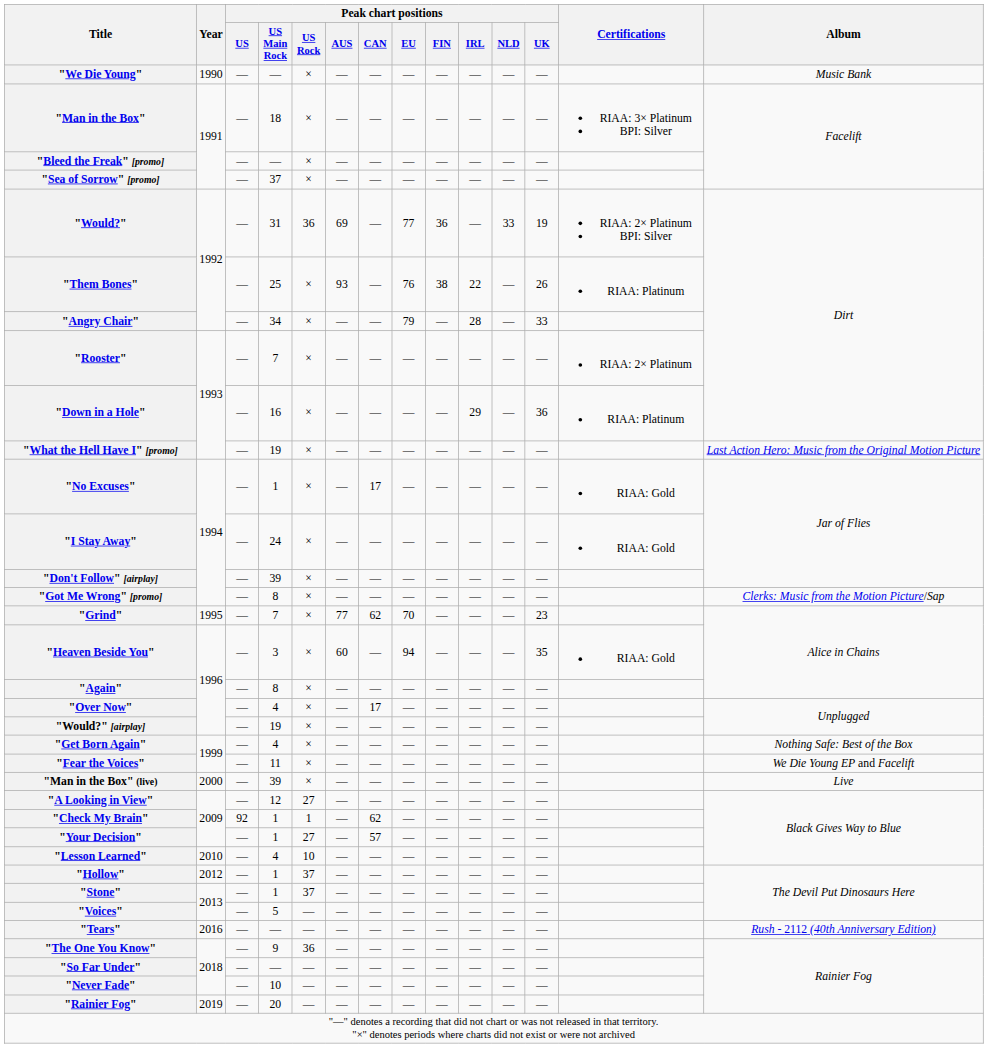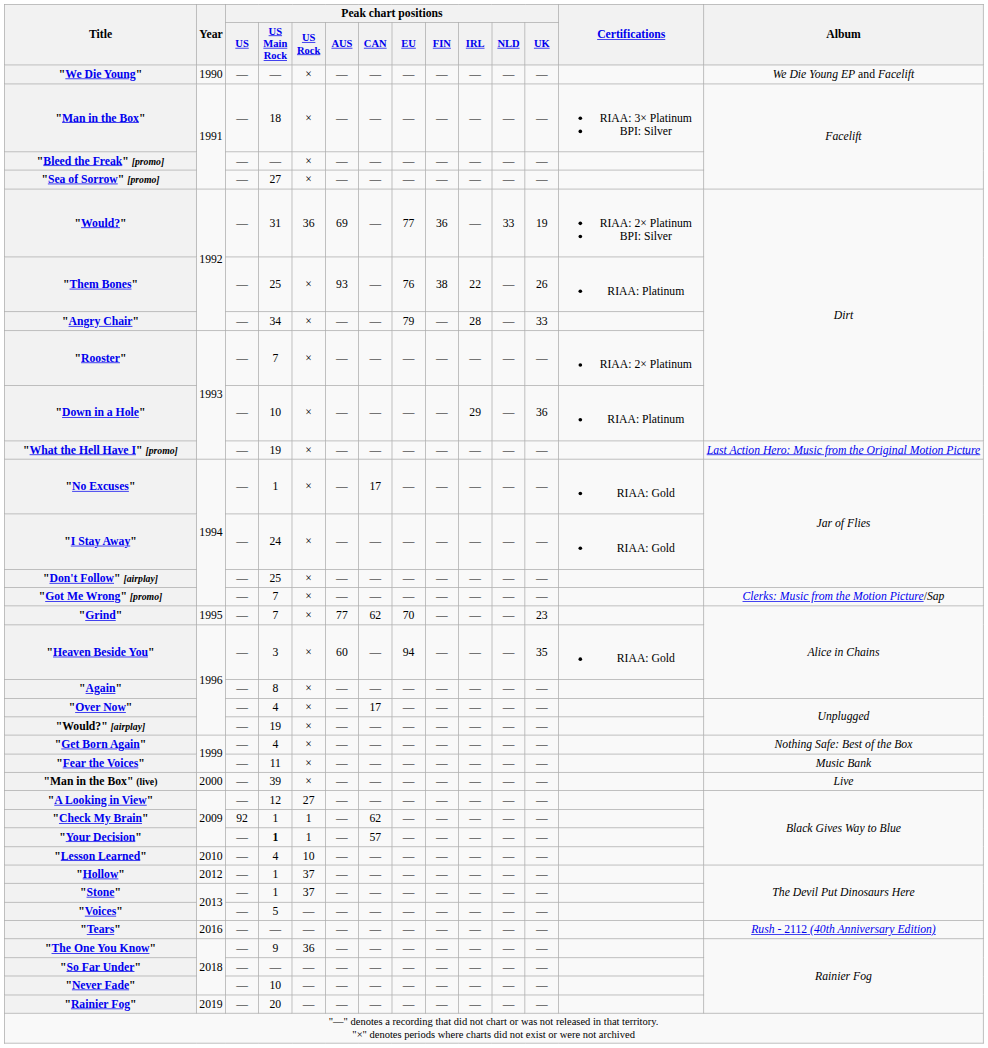 <table class="wikitable plainrowheaders" style="text-align:center;" border="1">
 <tr>
 <th scope="col" rowspan="2" style="width:16em;">Title</th>
 <th scope="col" rowspan="2">Year</th>
 <th scope="col" colspan="10">Peak chart positions</th>
 <th scope="col" rowspan="2" style="width:12em;"><a href='#'>Certifications</a></th>
 <th scope="col" rowspan="2">Album</th>
 </tr>
 <tr>
 <th scope="col" style="width:2.7em;font-size:90%;"><a href='#'>US</a><br></th>
 <th scope="col" style="width:2.7em;font-size:90%;"><a href='#'>US<br>Main<br>Rock</a><br></th>
 <th scope="col" style="width:2.7em;font-size:90%;"><a href='#'>US<br>Rock</a><br></th>
 <th scope="col" style="width:2.7em;font-size:90%;"><a href='#'>AUS</a><br></th>
 <th scope="col" style="width:2.7em;font-size:90%;"><a href='#'>CAN</a><br></th>
 <th scope="col" style="width:2.7em;font-size:90%;"><a href='#'>EU</a><br></th>
 <th scope="col" style="width:2.7em;font-size:90%;"><a href='#'>FIN</a><br></th>
 <th scope="col" style="width:2.7em;font-size:90%;"><a href='#'>IRL</a><br></th>
 <th scope="col" style="width:2.7em;font-size:90%;"><a href='#'>NLD</a><br></th>
 <th scope="col" style="width:2.7em;font-size:90%;"><a href='#'>UK</a><br></th>
 </tr>
 <tr>
 <th scope="row">"<a href='#'>We Die Young</a>"</th>
 <td>1990</td>
 <td>—</td>
 <td>—</td>
 <td>×</td>
 <td>—</td>
 <td>—</td>
 <td>—</td>
 <td>—</td>
 <td>—</td>
 <td>—</td>
 <td>—</td>
 <td></td>
-<td><em>Music Bank</em></td>
+<td><em>We Die Young EP</em> and <em>Facelift</em></td>
 </tr>
 <tr>
 <th scope="row">"<a href='#'>Man in the Box</a>"</th>
 <td rowspan="3">1991</td>
 <td>—</td>
 <td>18</td>
 <td>×</td>
 <td>—</td>
 <td>—</td>
 <td>—</td>
 <td>—</td>
 <td>—</td>
 <td>—</td>
 <td>—</td>
 <td><br><ul><li>RIAA: 3× Platinum</li><li>BPI: Silver</li></ul></td>
 <td rowspan="3"><em>Facelift</em></td>
 </tr>
 <tr>
 <th scope="row">"<a href='#'>Bleed the Freak</a>" <small><em>[promo]</em></small></th>
 <td>—</td>
 <td>—</td>
 <td>×</td>
 <td>—</td>
 <td>—</td>
 <td>—</td>
 <td>—</td>
 <td>—</td>
 <td>—</td>
 <td>—</td>
 <td></td>
 </tr>
 <tr>
 <th scope="row">"<a href='#'>Sea of Sorrow</a>" <small><em>[promo]</em></small></th>
 <td>—</td>
-<td>37</td>
+<td>27</td>
 <td>×</td>
 <td>—</td>
 <td>—</td>
 <td>—</td>
 <td>—</td>
 <td>—</td>
 <td>—</td>
 <td>—</td>
 <td></td>
 </tr>
 <tr>
 <th scope="row">"<a href='#'>Would?</a>"</th>
 <td rowspan="3">1992</td>
 <td>—</td>
 <td>31</td>
 <td>36</td>
 <td>69</td>
 <td>—</td>
 <td>77</td>
 <td>36</td>
 <td>—</td>
 <td>33</td>
 <td>19</td>
 <td><br><ul><li>RIAA: 2× Platinum</li><li>BPI: Silver</li></ul></td>
 <td rowspan="5"><em>Dirt</em></td>
 </tr>
 <tr>
 <th scope="row">"<a href='#'>Them Bones</a>"</th>
 <td>—</td>
 <td>25</td>
 <td>×</td>
 <td>93</td>
 <td>—</td>
 <td>76</td>
 <td>38</td>
 <td>22</td>
 <td>—</td>
 <td>26</td>
 <td><br><ul><li>RIAA: Platinum</li></ul></td>
 </tr>
 <tr>
 <th scope="row">"<a href='#'>Angry Chair</a>"</th>
 <td>—</td>
 <td>34</td>
 <td>×</td>
 <td>—</td>
 <td>—</td>
 <td>79</td>
 <td>—</td>
 <td>28</td>
 <td>—</td>
 <td>33</td>
 <td></td>
 </tr>
 <tr>
 <th scope="row">"<a href='#'>Rooster</a>"</th>
 <td rowspan="3">1993</td>
 <td>—</td>
 <td>7</td>
 <td>×</td>
 <td>—</td>
 <td>—</td>
 <td>—</td>
 <td>—</td>
 <td>—</td>
 <td>—</td>
 <td>—</td>
 <td><br><ul><li>RIAA: 2× Platinum</li></ul></td>
 </tr>
 <tr>
 <th scope="row">"<a href='#'>Down in a Hole</a>"</th>
 <td>—</td>
-<td>16</td>
+<td>10</td>
 <td>×</td>
 <td>—</td>
 <td>—</td>
 <td>—</td>
 <td>—</td>
 <td>29</td>
 <td>—</td>
 <td>36</td>
 <td><br><ul><li>RIAA: Platinum</li></ul></td>
 </tr>
 <tr>
 <th scope="row">"<a href='#'>What the Hell Have I</a>" <small><em>[promo]</em></small></th>
 <td>—</td>
 <td>19</td>
 <td>×</td>
 <td>—</td>
 <td>—</td>
 <td>—</td>
 <td>—</td>
 <td>—</td>
 <td>—</td>
 <td>—</td>
 <td></td>
 <td><em><a href='#'>Last Action Hero: Music from the Original Motion Picture</a></em></td>
 </tr>
 <tr>
 <th scope="row">"<a href='#'>No Excuses</a>"</th>
 <td rowspan="4">1994</td>
 <td>—</td>
 <td>1</td>
 <td>×</td>
 <td>—</td>
 <td>17</td>
 <td>—</td>
 <td>—</td>
 <td>—</td>
 <td>—</td>
 <td>—</td>
 <td><br><ul><li>RIAA: Gold</li></ul></td>
 <td rowspan="3"><em>Jar of Flies</em></td>
 </tr>
 <tr>
 <th scope="row">"<a href='#'>I Stay Away</a>"</th>
 <td>—</td>
 <td>24</td>
 <td>×</td>
 <td>—</td>
 <td>—</td>
 <td>—</td>
 <td>—</td>
 <td>—</td>
 <td>—</td>
 <td>—</td>
 <td><br><ul><li>RIAA: Gold</li></ul></td>
 </tr>
 <tr>
 <th scope="row">"<a href='#'>Don't Follow</a>" <small><em>[airplay]</em></small></th>
 <td>—</td>
-<td>39</td>
+<td>25</td>
 <td>×</td>
 <td>—</td>
 <td>—</td>
 <td>—</td>
 <td>—</td>
 <td>—</td>
 <td>—</td>
 <td>—</td>
 <td></td>
 </tr>
 <tr>
 <th scope="row">"<a href='#'>Got Me Wrong</a>" <small><em>[promo]</em></small></th>
 <td>—</td>
-<td>8</td>
+<td>7</td>
 <td>×</td>
 <td>—</td>
 <td>—</td>
 <td>—</td>
 <td>—</td>
 <td>—</td>
 <td>—</td>
 <td>—</td>
 <td></td>
 <td><em><a href='#'>Clerks: Music from the Motion Picture</a></em>/<em>Sap</em></td>
 </tr>
 <tr>
 <th scope="row">"<a href='#'>Grind</a>"</th>
 <td>1995</td>
 <td>—</td>
 <td>7</td>
 <td>×</td>
 <td>77</td>
 <td>62</td>
 <td>70</td>
 <td>—</td>
 <td>—</td>
 <td>—</td>
 <td>23</td>
 <td></td>
 <td rowspan="3"><em>Alice in Chains</em></td>
 </tr>
 <tr>
 <th scope="row">"<a href='#'>Heaven Beside You</a>"</th>
 <td rowspan="4">1996</td>
 <td>—</td>
 <td>3</td>
 <td>×</td>
 <td>60</td>
 <td>—</td>
 <td>94</td>
 <td>—</td>
 <td>—</td>
 <td>—</td>
 <td>35</td>
 <td><br><ul><li>RIAA: Gold</li></ul></td>
 </tr>
 <tr>
 <th scope="row">"<a href='#'>Again</a>"</th>
 <td>—</td>
 <td>8</td>
 <td>×</td>
 <td>—</td>
 <td>—</td>
 <td>—</td>
 <td>—</td>
 <td>—</td>
 <td>—</td>
 <td>—</td>
 <td></td>
 </tr>
 <tr>
 <th scope="row">"<a href='#'>Over Now</a>"</th>
 <td>—</td>
 <td>4</td>
 <td>×</td>
 <td>—</td>
 <td>17</td>
 <td>—</td>
 <td>—</td>
 <td>—</td>
 <td>—</td>
 <td>—</td>
 <td></td>
 <td rowspan=2><em>Unplugged</em></td>
 </tr>
 <tr>
 <th scope="row">"Would?" <small><em>[airplay]</em></small></th>
 <td>—</td>
 <td>19</td>
 <td>×</td>
 <td>—</td>
 <td>—</td>
 <td>—</td>
 <td>—</td>
 <td>—</td>
 <td>—</td>
 <td>—</td>
 <td></td>
 </tr>
 <tr>
 <th scope="row">"<a href='#'>Get Born Again</a>"</th>
 <td rowspan="2">1999</td>
 <td>—</td>
 <td>4</td>
 <td>×</td>
 <td>—</td>
 <td>—</td>
 <td>—</td>
 <td>—</td>
 <td>—</td>
 <td>—</td>
 <td>—</td>
 <td></td>
 <td><em>Nothing Safe: Best of the Box</em></td>
 </tr>
 <tr>
 <th scope="row">"<a href='#'>Fear the Voices</a>"</th>
 <td>—</td>
 <td>11</td>
 <td>×</td>
 <td>—</td>
 <td>—</td>
 <td>—</td>
 <td>—</td>
 <td>—</td>
 <td>—</td>
 <td>—</td>
 <td></td>
-<td><em>We Die Young EP</em> and <em>Facelift</em></td>
+<td><em>Music Bank</em></td>
 </tr>
 <tr>
 <th scope="row">"Man in the Box" <small>(live)</small></th>
 <td>2000</td>
 <td>—</td>
 <td>39</td>
 <td>×</td>
 <td>—</td>
 <td>—</td>
 <td>—</td>
 <td>—</td>
 <td>—</td>
 <td>—</td>
 <td>—</td>
 <td></td>
 <td><em>Live</em></td>
 </tr>
 <tr>
 <th scope="row">"<a href='#'>A Looking in View</a>"</th>
 <td rowspan="3">2009</td>
 <td>—</td>
 <td>12</td>
 <td>27</td>
 <td>—</td>
 <td>—</td>
 <td>—</td>
 <td>—</td>
 <td>—</td>
 <td>—</td>
 <td>—</td>
 <td></td>
 <td rowspan="4"><em>Black Gives Way to Blue</em></td>
 </tr>
 <tr>
 <th scope="row">"<a href='#'>Check My Brain</a>"</th>
 <td>92</td>
 <td>1</td>
 <td>1</td>
 <td>—</td>
 <td>62</td>
 <td>—</td>
 <td>—</td>
 <td>—</td>
 <td>—</td>
 <td>—</td>
 <td></td>
 </tr>
 <tr>
 <th scope="row">"<a href='#'>Your Decision</a>"</th>
 <td>—</td>
+<td><strong>1</strong></td>
 <td>1</td>
-<td>27</td>
 <td>—</td>
 <td>57</td>
 <td>—</td>
 <td>—</td>
 <td>—</td>
 <td>—</td>
 <td>—</td>
 <td></td>
 </tr>
 <tr>
 <th scope="row">"<a href='#'>Lesson Learned</a>"</th>
 <td>2010</td>
 <td>—</td>
 <td>4</td>
 <td>10</td>
 <td>—</td>
 <td>—</td>
 <td>—</td>
 <td>—</td>
 <td>—</td>
 <td>—</td>
 <td>—</td>
 <td></td>
 </tr>
 <tr>
 <th scope="row">"<a href='#'>Hollow</a>"</th>
 <td>2012</td>
 <td>—</td>
 <td>1</td>
 <td>37</td>
 <td>—</td>
 <td>—</td>
 <td>—</td>
 <td>—</td>
 <td>—</td>
 <td>—</td>
 <td>—</td>
 <td></td>
 <td rowspan= "3"><em>The Devil Put Dinosaurs Here</em></td>
 </tr>
 <tr>
 <th scope="row">"<a href='#'>Stone</a>"</th>
 <td rowspan="2">2013</td>
 <td>—</td>
 <td>1</td>
 <td>37</td>
 <td>—</td>
 <td>—</td>
 <td>—</td>
 <td>—</td>
 <td>—</td>
 <td>—</td>
 <td>—</td>
 <td></td>
 </tr>
 <tr>
 <th scope="row">"<a href='#'>Voices</a>"</th>
 <td>—</td>
 <td>5</td>
 <td>—</td>
 <td>—</td>
 <td>—</td>
 <td>—</td>
 <td>—</td>
 <td>—</td>
 <td>—</td>
 <td>—</td>
 <td></td>
 </tr>
 <tr>
 <th scope="row">"<a href='#'>Tears</a>"</th>
 <td>2016</td>
 <td>—</td>
 <td>—</td>
 <td>—</td>
 <td>—</td>
 <td>—</td>
 <td>—</td>
 <td>—</td>
 <td>—</td>
 <td>—</td>
 <td>—</td>
 <td></td>
 <td><em><a href='#'>Rush - </em>2112<em> (40th Anniversary Edition)</a></em></td>
 </tr>
 <tr>
 <th scope="row">"<a href='#'>The One You Know</a>"</th>
 <td rowspan="3">2018</td>
 <td>—</td>
 <td>9</td>
 <td>36</td>
 <td>—</td>
 <td>—</td>
 <td>—</td>
 <td>—</td>
 <td>—</td>
 <td>—</td>
 <td>—</td>
 <td></td>
 <td rowspan="4"><em>Rainier Fog</em></td>
 </tr>
 <tr>
 <th scope="row">"<a href='#'>So Far Under</a>"</th>
 <td>—</td>
 <td>—</td>
 <td>—</td>
 <td>—</td>
 <td>—</td>
 <td>—</td>
 <td>—</td>
 <td>—</td>
 <td>—</td>
 <td>—</td>
 <td></td>
 </tr>
 <tr>
 <th scope="row">"<a href='#'>Never Fade</a>"</th>
 <td>—</td>
 <td>10</td>
 <td>—</td>
 <td>—</td>
 <td>—</td>
 <td>—</td>
 <td>—</td>
 <td>—</td>
 <td>—</td>
 <td>—</td>
 <td></td>
 </tr>
 <tr>
 <th scope="row">"<a href='#'>Rainier Fog</a>"</th>
 <td>2019</td>
 <td>—</td>
 <td>20</td>
 <td>—</td>
 <td>—</td>
 <td>—</td>
 <td>—</td>
 <td>—</td>
 <td>—</td>
 <td>—</td>
 <td>—</td>
 <td></td>
 </tr>
 <tr>
 <td colspan="15" style="font-size:90%">"—" denotes a recording that did not chart or was not released in that territory.<br>"×" denotes periods where charts did not exist or were not archived</td>
 </tr>
 </table>
